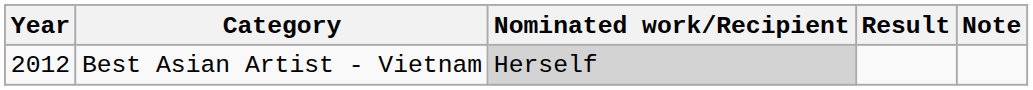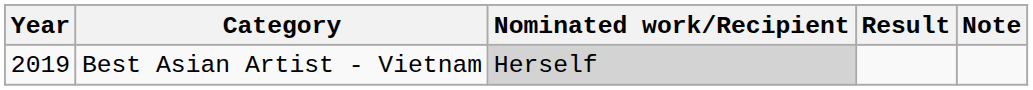 <table class="wikitable">
 <tr>
 <th>Year</th>
 <th>Category</th>
 <th>Nominated work/Recipient</th>
 <th>Result</th>
 <th>Note</th>
 </tr>
 <tr>
-<td>2012</td>
+<td>2019</td>
 <td>Best Asian Artist - Vietnam</td>
 <td style="background: lightgrey;">Herself</td>
 <td></td>
 <td></td>
 </tr>
 </table>
